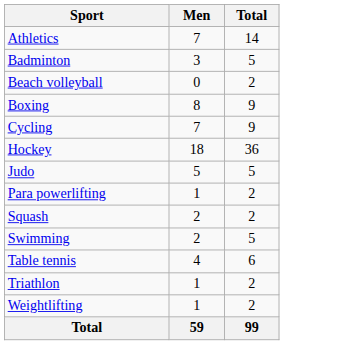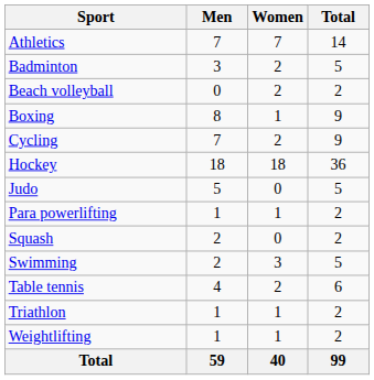 <table class="wikitable sortable" style="text-align:center;">
 <tr>
 <th width=180>Sport</th>
 <th width=55>Men</th>
+<th width=55>Women</th>
 <th width=55>Total</th>
 </tr>
 <tr>
 <td align=left><a href='#'>Athletics</a></td>
+<td>7</td>
 <td>7</td>
 <td>14</td>
 </tr>
 <tr>
 <td align=left><a href='#'>Badminton</a></td>
 <td>3</td>
+<td>2</td>
 <td>5</td>
 </tr>
 <tr>
 <td align=left><a href='#'>Beach volleyball</a></td>
 <td>0</td>
 <td>2</td>
+<td>2</td>
 </tr>
 <tr>
 <td align=left><a href='#'>Boxing</a></td>
 <td>8</td>
+<td>1</td>
 <td>9</td>
 </tr>
 <tr>
 <td align=left><a href='#'>Cycling</a></td>
 <td>7</td>
+<td>2</td>
 <td>9</td>
 </tr>
 <tr>
 <td align=left><a href='#'>Hockey</a></td>
+<td>18</td>
 <td>18</td>
 <td>36</td>
 </tr>
 <tr>
 <td align=left><a href='#'>Judo</a></td>
 <td>5</td>
+<td>0</td>
 <td>5</td>
 </tr>
 <tr>
 <td align=left><a href='#'>Para powerlifting</a></td>
+<td>1</td>
 <td>1</td>
 <td>2</td>
 </tr>
 <tr>
 <td align=left><a href='#'>Squash</a></td>
 <td>2</td>
+<td>0</td>
 <td>2</td>
 </tr>
 <tr>
 <td align=left><a href='#'>Swimming</a></td>
 <td>2</td>
+<td>3</td>
 <td>5</td>
 </tr>
 <tr>
 <td align=left><a href='#'>Table tennis</a></td>
 <td>4</td>
+<td>2</td>
 <td>6</td>
 </tr>
 <tr>
 <td align=left><a href='#'>Triathlon</a></td>
+<td>1</td>
 <td>1</td>
 <td>2</td>
 </tr>
 <tr>
 <td align=left><a href='#'>Weightlifting</a></td>
 <td>1</td>
+<td>1</td>
 <td>2</td>
 </tr>
 <tr>
 <th>Total</th>
 <th>59</th>
+<th>40</th>
 <th>99</th>
 </tr>
 </table>
